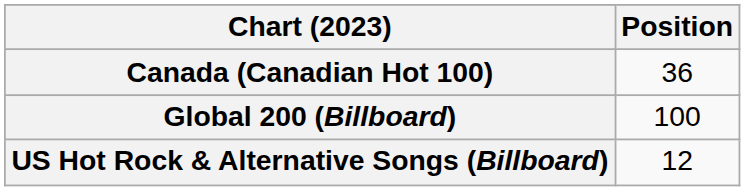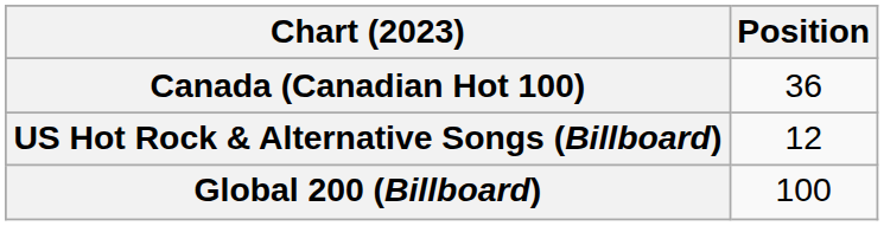 <table class="wikitable sortable plainrowheaders" style="text-align:center">
 <tr>
 <th scope="col">Chart (2023)</th>
 <th scope="col">Position</th>
 </tr>
 <tr>
 <th scope="row">Canada (Canadian Hot 100)</th>
 <td>36</td>
 </tr>
 <tr>
+<th scope="row">US Hot Rock & Alternative Songs (<em>Billboard</em>)</th>
+<td>12</td>
+</tr>
+<tr>
 <th scope="row">Global 200 (<em>Billboard</em>)</th>
 <td>100</td>
 </tr>
-<tr>
-<th scope="row">US Hot Rock & Alternative Songs (<em>Billboard</em>)</th>
-<td>12</td>
-</tr>
 </table>
